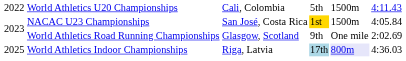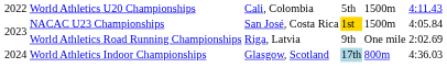 <table>
 <tr>
 <td>2022</td>
 <td><a href='#'>World Athletics U20 Championships</a></td>
 <td><a href='#'>Cali</a>, Colombia</td>
 <td>5th</td>
 <td>1500m</td>
 <td><a href='#'>4:11.43</a></td>
 </tr>
 <tr>
 <td rowspan=2>2023</td>
 <td><a href='#'>NACAC U23 Championships</a></td>
 <td><a href='#'>San José</a>, Costa Rica</td>
 <td bgcolor=gold>1st</td>
 <td>1500m</td>
 <td>4:05.84</td>
 </tr>
 <tr>
 <td><a href='#'>World Athletics Road Running Championships</a></td>
-<td><a href='#'>Glasgow</a>, <a href='#'>Scotland</a></td>
+<td><a href='#'>Riga</a>, Latvia</td>
 <td>9th</td>
 <td>One mile</td>
 <td>2:02.69</td>
 </tr>
 <tr>
-<td>2025</td>
+<td>2024</td>
 <td><a href='#'>World Athletics Indoor Championships</a></td>
-<td><a href='#'>Riga</a>, Latvia</td>
+<td><a href='#'>Glasgow</a>, <a href='#'>Scotland</a></td>
 <td style="background: lightblue;">17th</td>
-<td style="background: lavender;"><a href='#'>800m</a></td>
+<td><a href='#'>800m</a></td>
 <td>4:36.03</td>
 </tr>
 </table>
